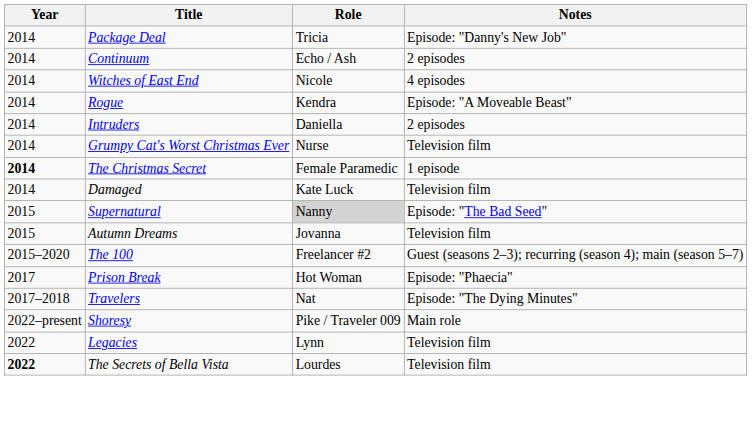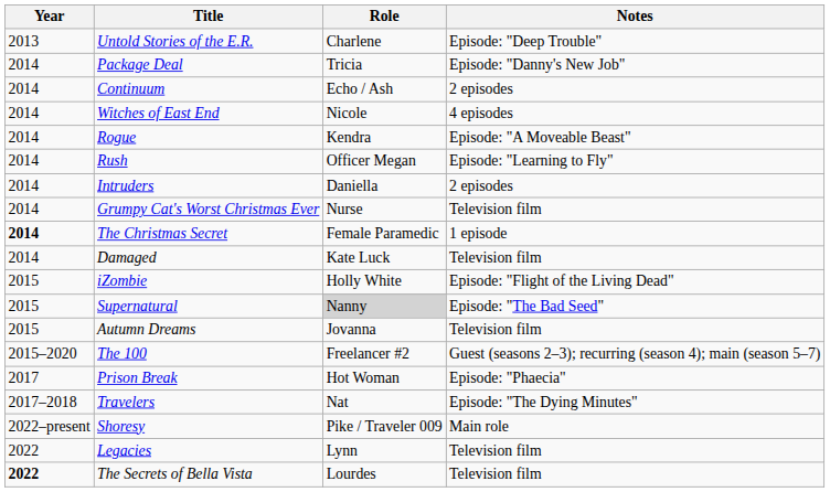 <table class="wikitable sortable">
 <tr>
 <th>Year</th>
 <th>Title</th>
 <th>Role</th>
 <th>Notes</th>
+</tr>
+<tr>
+<td>2013</td>
+<td><em><a href='#'>Untold Stories of the E.R.</a></em></td>
+<td>Charlene</td>
+<td>Episode: "Deep Trouble"</td>
 </tr>
 <tr>
 <td>2014</td>
 <td><em><a href='#'>Package Deal</a></em></td>
 <td>Tricia</td>
 <td>Episode: "Danny's New Job"</td>
 </tr>
 <tr>
 <td>2014</td>
 <td><em><a href='#'>Continuum</a></em></td>
 <td>Echo / Ash</td>
 <td>2 episodes</td>
 </tr>
 <tr>
 <td>2014</td>
 <td><em><a href='#'>Witches of East End</a></em></td>
 <td>Nicole</td>
 <td>4 episodes</td>
 </tr>
 <tr>
 <td>2014</td>
 <td><em><a href='#'>Rogue</a></em></td>
 <td>Kendra</td>
 <td>Episode: "A Moveable Beast"</td>
 </tr>
 <tr>
 <td>2014</td>
+<td><em><a href='#'>Rush</a></em></td>
+<td>Officer Megan</td>
+<td>Episode: "Learning to Fly"</td>
+</tr>
+<tr>
+<td>2014</td>
 <td><em><a href='#'>Intruders</a></em></td>
 <td>Daniella</td>
 <td>2 episodes</td>
 </tr>
 <tr>
 <td>2014</td>
 <td><em><a href='#'>Grumpy Cat's Worst Christmas Ever</a></em></td>
 <td>Nurse</td>
 <td>Television film</td>
 </tr>
 <tr>
 <td><strong>2014</strong></td>
 <td data-sort-value="Christmas Secret, The"><em><a href='#'>The Christmas Secret</a></em></td>
 <td>Female Paramedic</td>
 <td>1 episode</td>
 </tr>
 <tr>
 <td>2014</td>
 <td><em>Damaged</em></td>
 <td>Kate Luck</td>
 <td>Television film</td>
+</tr>
+<tr>
+<td>2015</td>
+<td><em><a href='#'>iZombie</a></em></td>
+<td>Holly White</td>
+<td>Episode: "Flight of the Living Dead"</td>
 </tr>
 <tr>
 <td>2015</td>
 <td><em><a href='#'>Supernatural</a></em></td>
 <td style="background: lightgrey;">Nanny</td>
 <td>Episode: "<a href='#'>The Bad Seed</a>"</td>
 </tr>
 <tr>
 <td>2015</td>
 <td><em>Autumn Dreams</em></td>
 <td>Jovanna</td>
 <td>Television film</td>
 </tr>
 <tr>
 <td>2015–2020</td>
 <td data-sort-value="100, The"><em><a href='#'>The 100</a></em></td>
 <td>Freelancer #2</td>
 <td>Guest (seasons 2–3); recurring (season 4); main (season 5–7)</td>
 </tr>
 <tr>
 <td>2017</td>
 <td><em><a href='#'>Prison Break</a></em></td>
 <td>Hot Woman</td>
 <td>Episode: "Phaecia"</td>
 </tr>
 <tr>
 <td>2017–2018</td>
 <td><em><a href='#'>Travelers</a></em></td>
 <td>Nat</td>
 <td>Episode: "The Dying Minutes"</td>
 </tr>
 <tr>
 <td>2022–present</td>
 <td><em><a href='#'>Shoresy</a></em></td>
 <td>Pike / Traveler 009</td>
 <td>Main role</td>
 </tr>
 <tr>
 <td>2022</td>
 <td><em><a href='#'>Legacies</a></em></td>
 <td>Lynn</td>
 <td>Television film</td>
 </tr>
 <tr>
 <td><strong>2022</strong></td>
 <td data-sort-value="Secrets of Bella Vista, The"><em>The Secrets of Bella Vista</em></td>
 <td>Lourdes</td>
 <td>Television film</td>
 </tr>
 </table>
